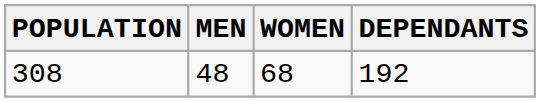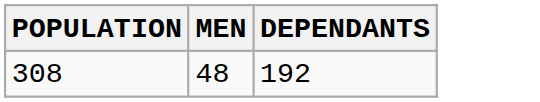 <table class="wikitable">
 <tr>
 <th>POPULATION</th>
 <th>MEN</th>
-<th>WOMEN</th>
 <th>DEPENDANTS</th>
 </tr>
 <tr>
 <td>308</td>
 <td>48</td>
-<td>68</td>
 <td>192</td>
 </tr>
 </table>
